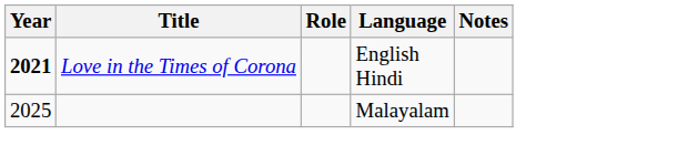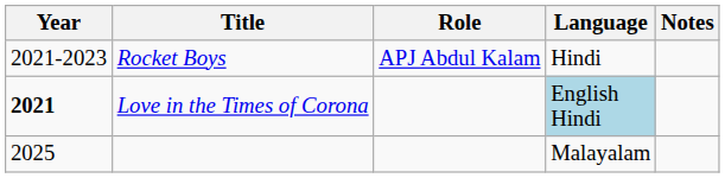 <table class="wikitable">
 <tr>
 <th>Year</th>
 <th>Title</th>
 <th>Role</th>
 <th>Language</th>
 <th>Notes</th>
 </tr>
 <tr>
+<td>2021-2023</td>
+<td><a href='#'><em>Rocket Boys</em></a></td>
+<td><a href='#'>APJ Abdul Kalam</a></td>
+<td>Hindi</td>
+<td></td>
+</tr>
+<tr>
 <td><strong>2021</strong></td>
 <td><em><a href='#'>Love in the Times of Corona</a></em></td>
 <td></td>
-<td>English<br>Hindi</td>
+<td style="background: lightblue;">English<br>Hindi</td>
 <td></td>
 </tr>
 <tr>
 <td>2025</td>
 <td></td>
 <td></td>
 <td>Malayalam</td>
 <td></td>
 </tr>
 </table>
